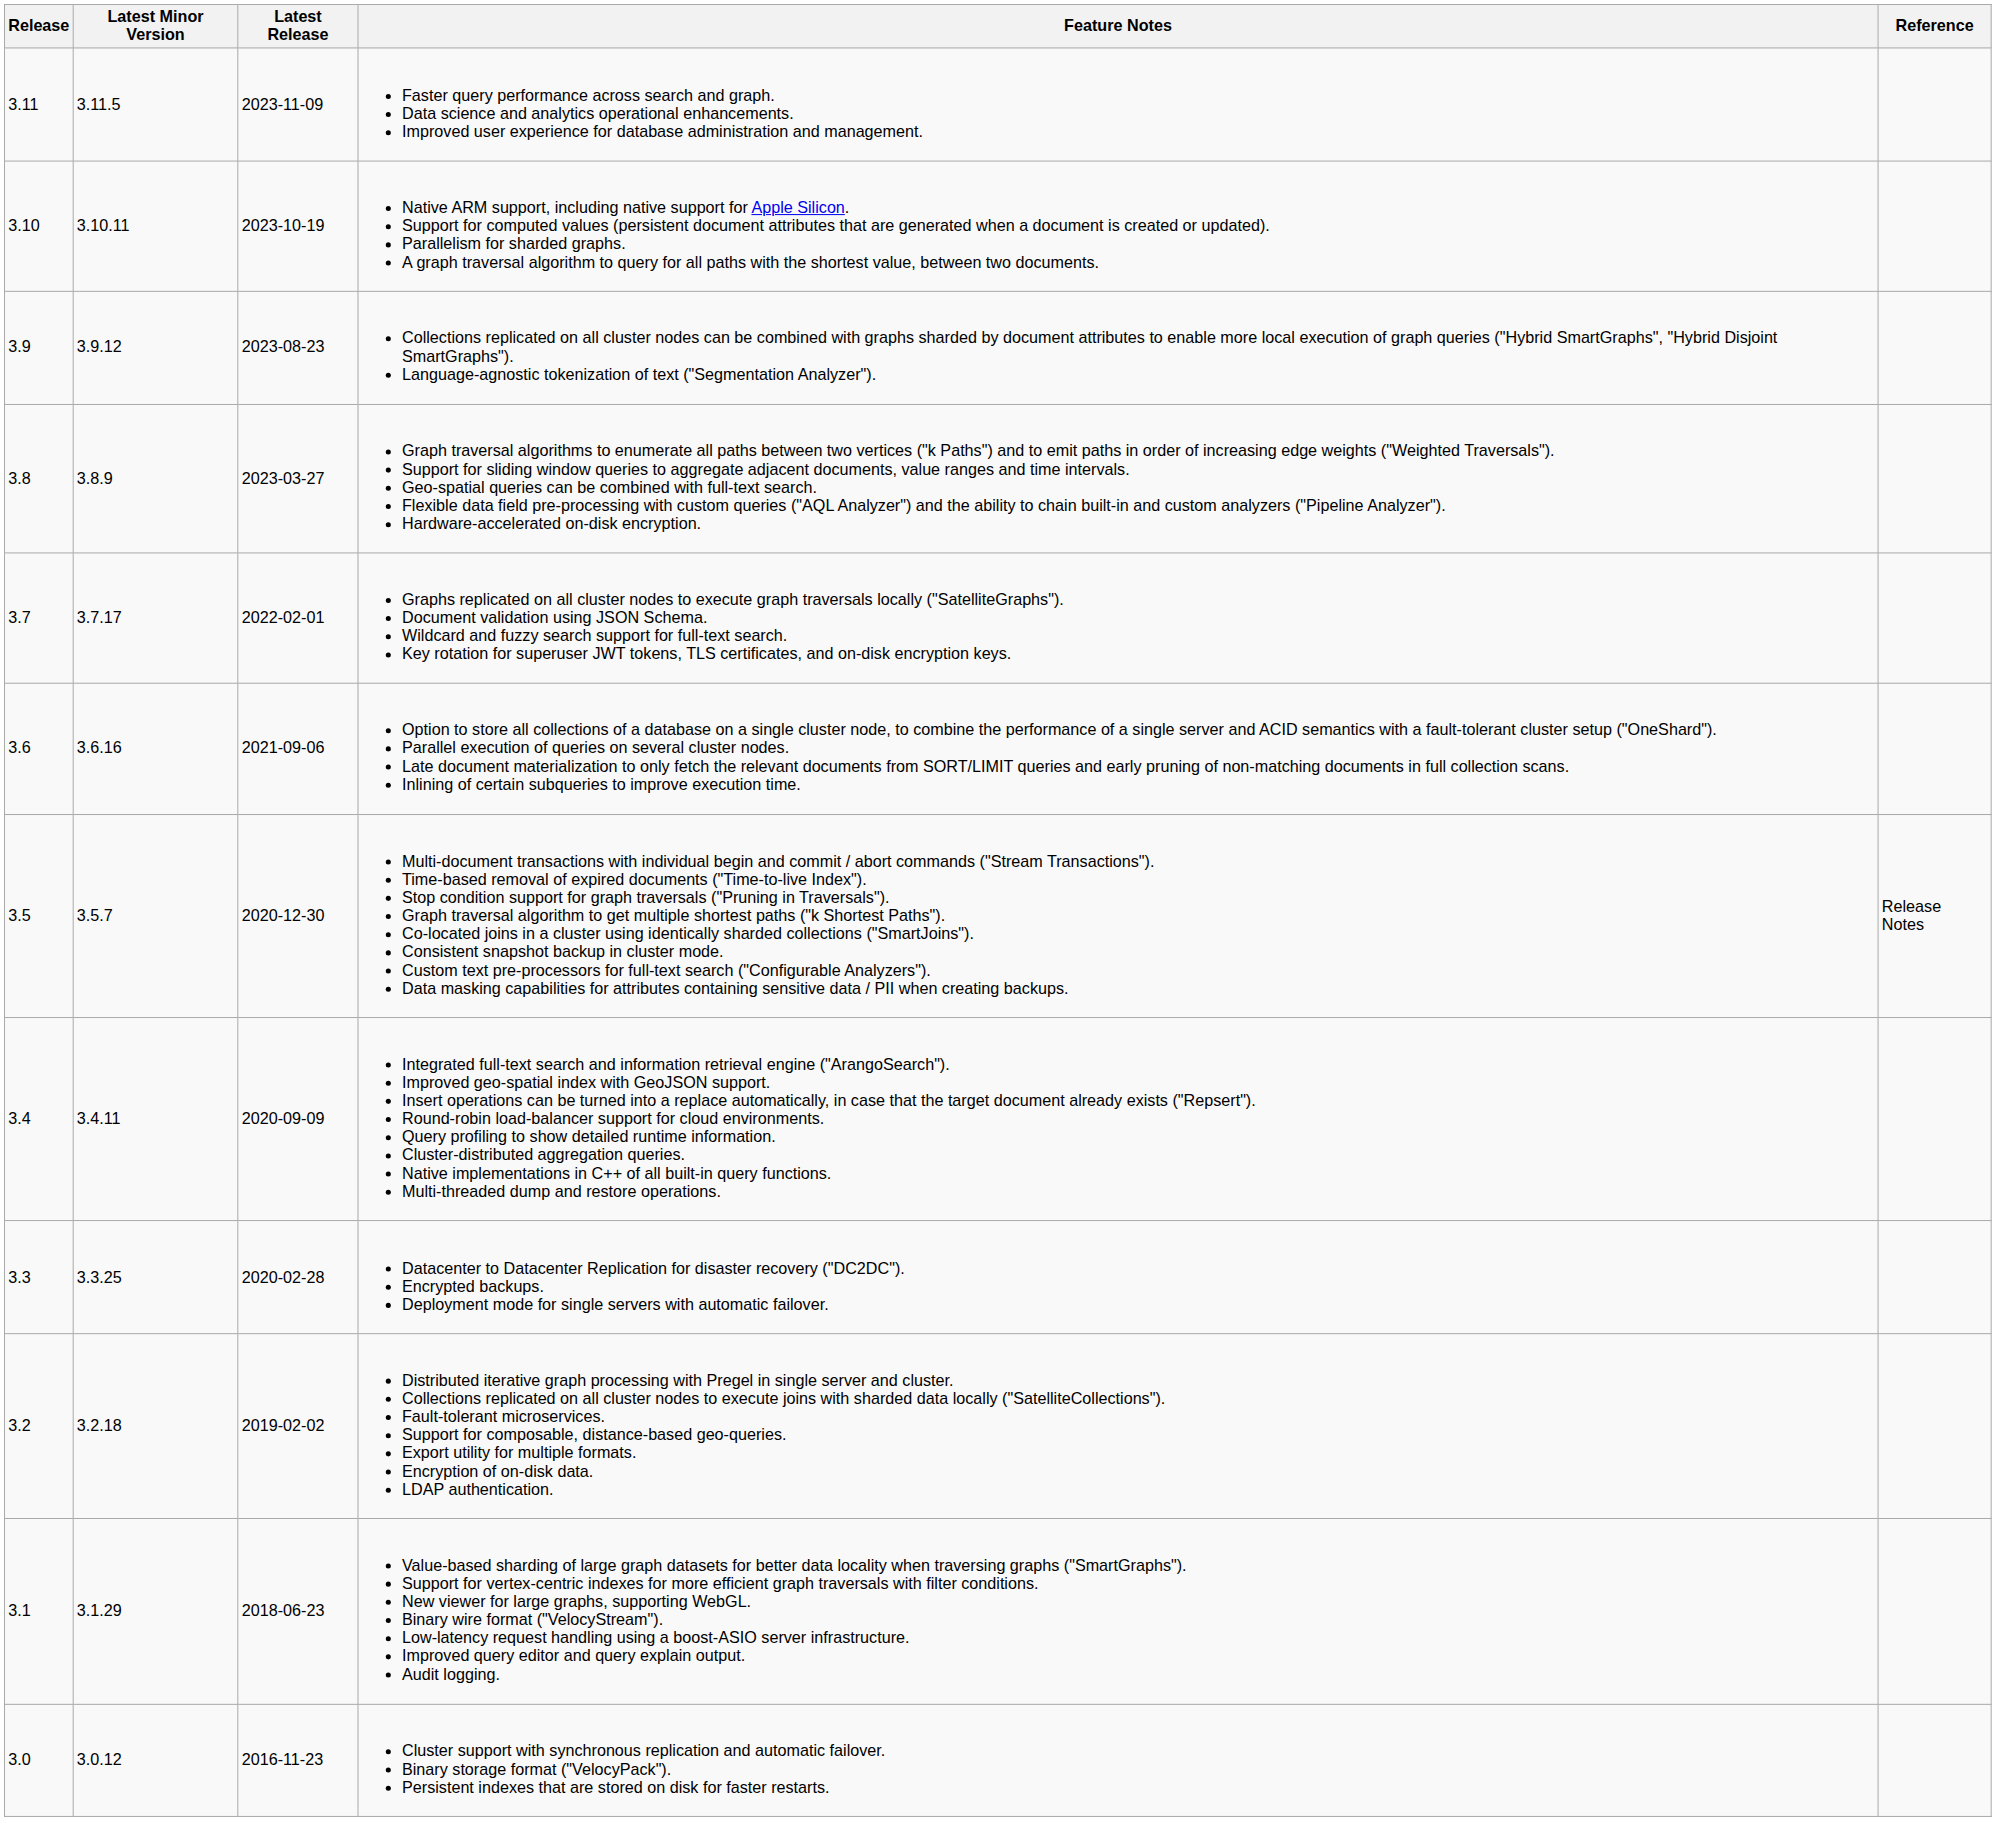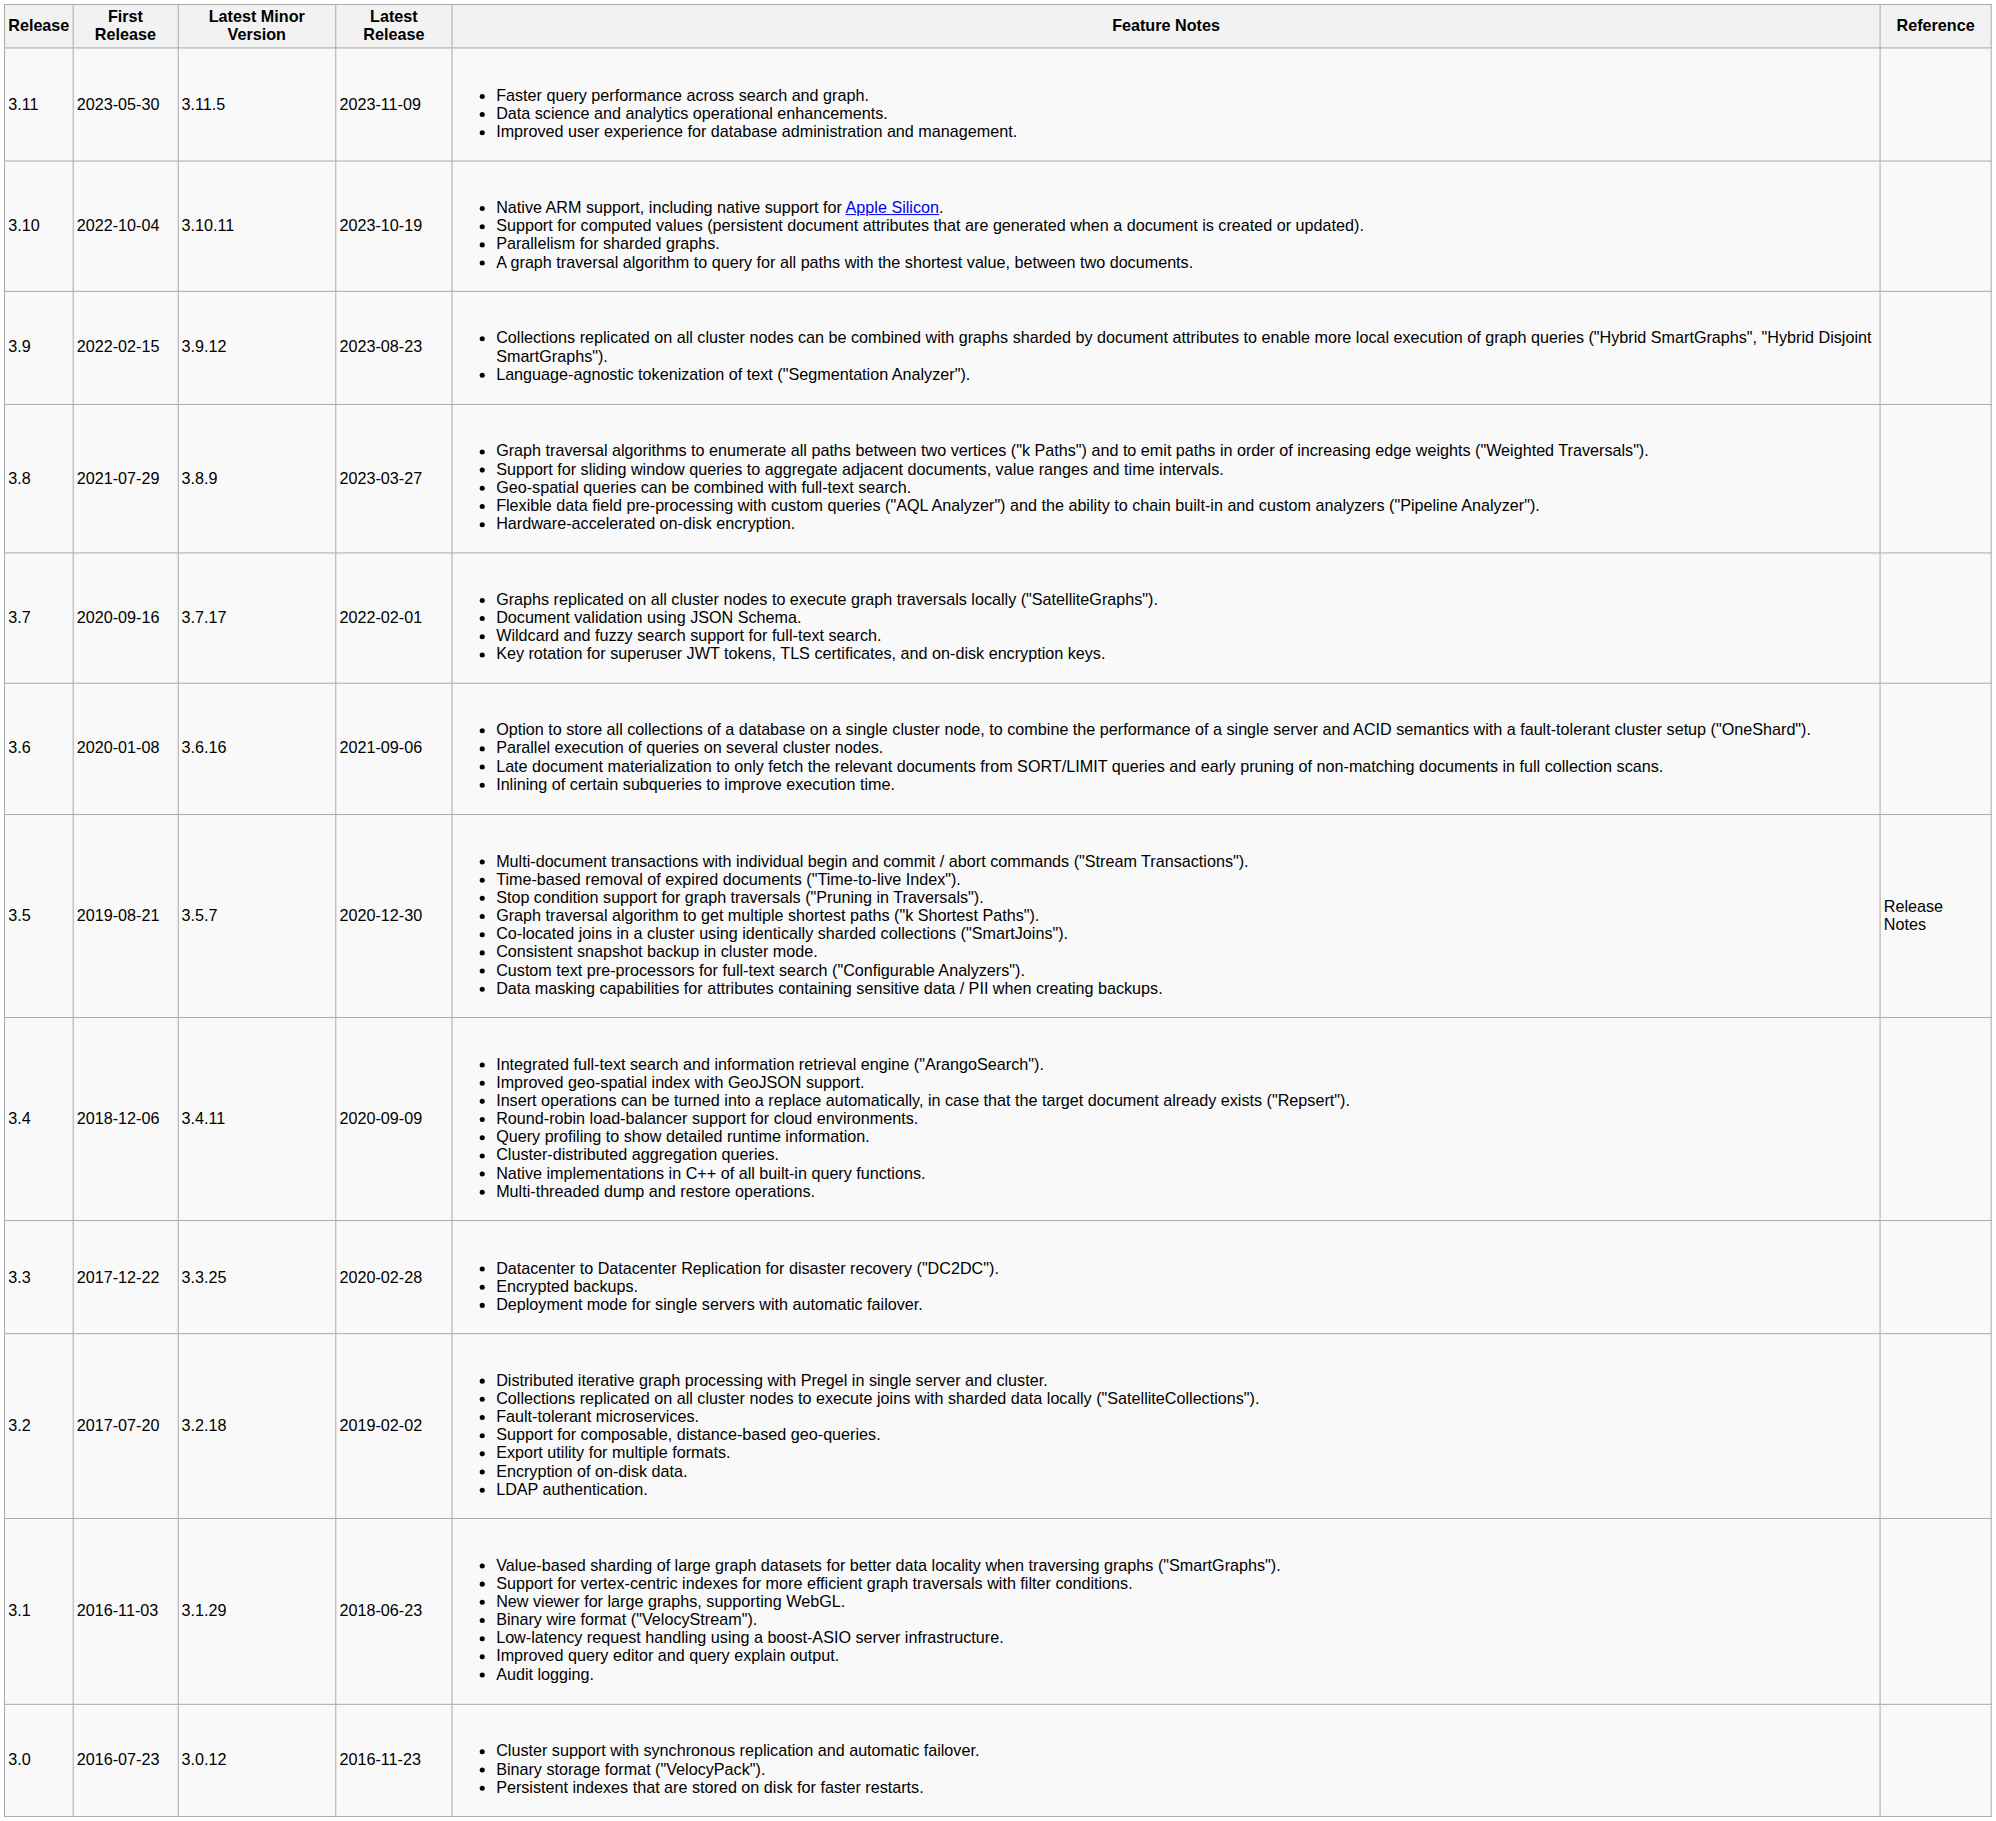 <table class="wikitable">
 <tr>
 <th>Release</th>
+<th>First Release</th>
 <th>Latest Minor Version</th>
 <th>Latest Release</th>
 <th>Feature Notes</th>
 <th>Reference</th>
 </tr>
 <tr>
 <td>3.11</td>
+<td>2023-05-30</td>
 <td>3.11.5</td>
 <td>2023-11-09</td>
 <td><br><ul><li>Faster query performance across search and graph.</li><li>Data science and analytics operational enhancements.</li><li>Improved user experience for database administration and management.</li></ul></td>
 <td></td>
 </tr>
 <tr>
 <td>3.10</td>
+<td>2022-10-04</td>
 <td>3.10.11</td>
 <td>2023-10-19</td>
 <td><br><ul><li>Native ARM support, including native support for <a href='#'>Apple Silicon</a>.</li><li>Support for computed values (persistent document attributes that are generated when a document is created or updated).</li><li>Parallelism for sharded graphs.</li><li>A graph traversal algorithm to query for all paths with the shortest value, between two documents.</li></ul></td>
 <td></td>
 </tr>
 <tr>
 <td>3.9</td>
+<td>2022-02-15</td>
 <td>3.9.12</td>
 <td>2023-08-23</td>
 <td><br><ul><li>Collections replicated on all cluster nodes can be combined with graphs sharded by document attributes to enable more local execution of graph queries ("Hybrid SmartGraphs", "Hybrid Disjoint SmartGraphs").</li><li>Language-agnostic tokenization of text ("Segmentation Analyzer").</li></ul></td>
 <td></td>
 </tr>
 <tr>
 <td>3.8</td>
+<td>2021-07-29</td>
 <td>3.8.9</td>
 <td>2023-03-27</td>
 <td><br><ul><li>Graph traversal algorithms to enumerate all paths between two vertices ("k Paths") and to emit paths in order of increasing edge weights ("Weighted Traversals").</li><li>Support for sliding window queries to aggregate adjacent documents, value ranges and time intervals.</li><li>Geo-spatial queries can be combined with full-text search.</li><li>Flexible data field pre-processing with custom queries ("AQL Analyzer") and the ability to chain built-in and custom analyzers ("Pipeline Analyzer").</li><li>Hardware-accelerated on-disk encryption.</li></ul></td>
 <td></td>
 </tr>
 <tr>
 <td>3.7</td>
+<td>2020-09-16</td>
 <td>3.7.17</td>
 <td>2022-02-01</td>
 <td><br><ul><li>Graphs replicated on all cluster nodes to execute graph traversals locally ("SatelliteGraphs").</li><li>Document validation using JSON Schema.</li><li>Wildcard and fuzzy search support for full-text search.</li><li>Key rotation for superuser JWT tokens, TLS certificates, and on-disk encryption keys.</li></ul></td>
 <td></td>
 </tr>
 <tr>
 <td>3.6</td>
+<td>2020-01-08</td>
 <td>3.6.16</td>
 <td>2021-09-06</td>
 <td><br><ul><li>Option to store all collections of a database on a single cluster node, to combine the performance of a single server and ACID semantics with a fault-tolerant cluster setup ("OneShard").</li><li>Parallel execution of queries on several cluster nodes.</li><li>Late document materialization to only fetch the relevant documents from SORT/LIMIT queries and early pruning of non-matching documents in full collection scans.</li><li>Inlining of certain subqueries to improve execution time.</li></ul></td>
 <td></td>
 </tr>
 <tr>
 <td>3.5</td>
+<td>2019-08-21</td>
 <td>3.5.7</td>
 <td>2020-12-30</td>
 <td><br><ul><li>Multi-document transactions with individual begin and commit / abort commands ("Stream Transactions").</li><li>Time-based removal of expired documents ("Time-to-live Index").</li><li>Stop condition support for graph traversals ("Pruning in Traversals").</li><li>Graph traversal algorithm to get multiple shortest paths ("k Shortest Paths").</li><li>Co-located joins in a cluster using identically sharded collections ("SmartJoins").</li><li>Consistent snapshot backup in cluster mode.</li><li>Custom text pre-processors for full-text search ("Configurable Analyzers").</li><li>Data masking capabilities for attributes containing sensitive data / PII when creating backups.</li></ul></td>
 <td>Release Notes</td>
 </tr>
 <tr>
 <td>3.4</td>
+<td>2018-12-06</td>
 <td>3.4.11</td>
 <td>2020-09-09</td>
 <td><br><ul><li>Integrated full-text search and information retrieval engine ("ArangoSearch").</li><li>Improved geo-spatial index with GeoJSON support.</li><li>Insert operations can be turned into a replace automatically, in case that the target document already exists ("Repsert").</li><li>Round-robin load-balancer support for cloud environments.</li><li>Query profiling to show detailed runtime information.</li><li>Cluster-distributed aggregation queries.</li><li>Native implementations in C++ of all built-in query functions.</li><li>Multi-threaded dump and restore operations.</li></ul></td>
 <td></td>
 </tr>
 <tr>
 <td>3.3</td>
+<td>2017-12-22</td>
 <td>3.3.25</td>
 <td>2020-02-28</td>
 <td><br><ul><li>Datacenter to Datacenter Replication for disaster recovery ("DC2DC").</li><li>Encrypted backups.</li><li>Deployment mode for single servers with automatic failover.</li></ul></td>
 <td></td>
 </tr>
 <tr>
 <td>3.2</td>
+<td>2017-07-20</td>
 <td>3.2.18</td>
 <td>2019-02-02</td>
 <td><br><ul><li>Distributed iterative graph processing with Pregel in single server and cluster.</li><li>Collections replicated on all cluster nodes to execute joins with sharded data locally ("SatelliteCollections").</li><li>Fault-tolerant microservices.</li><li>Support for composable, distance-based geo-queries.</li><li>Export utility for multiple formats.</li><li>Encryption of on-disk data.</li><li>LDAP authentication.</li></ul></td>
 <td></td>
 </tr>
 <tr>
 <td>3.1</td>
+<td>2016-11-03</td>
 <td>3.1.29</td>
 <td>2018-06-23</td>
 <td><br><ul><li>Value-based sharding of large graph datasets for better data locality when traversing graphs ("SmartGraphs").</li><li>Support for vertex-centric indexes for more efficient graph traversals with filter conditions.</li><li>New viewer for large graphs, supporting WebGL.</li><li>Binary wire format ("VelocyStream").</li><li>Low-latency request handling using a boost-ASIO server infrastructure.</li><li>Improved query editor and query explain output.</li><li>Audit logging.</li></ul></td>
 <td></td>
 </tr>
 <tr>
 <td>3.0</td>
+<td>2016-07-23</td>
 <td>3.0.12</td>
 <td>2016-11-23</td>
 <td><br><ul><li>Cluster support with synchronous replication and automatic failover.</li><li>Binary storage format ("VelocyPack").</li><li>Persistent indexes that are stored on disk for faster restarts.</li></ul></td>
 <td><br></td>
 </tr>
 </table>
